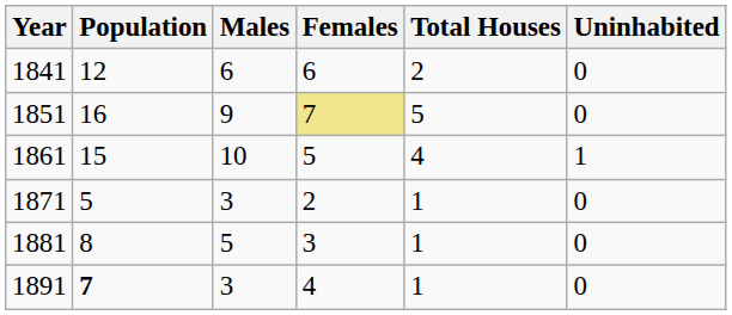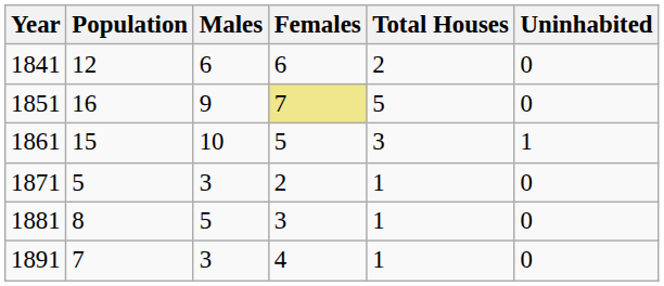 <table class="wikitable">
 <tr>
 <th>Year</th>
 <th>Population</th>
 <th>Males</th>
 <th>Females</th>
 <th>Total Houses</th>
 <th>Uninhabited</th>
 </tr>
 <tr>
 <td>1841</td>
 <td>12</td>
 <td>6</td>
 <td>6</td>
 <td>2</td>
 <td>0</td>
 </tr>
 <tr>
 <td>1851</td>
 <td>16</td>
 <td>9</td>
 <td style="background: khaki;">7</td>
 <td>5</td>
 <td>0</td>
 </tr>
 <tr>
 <td>1861</td>
 <td>15</td>
 <td>10</td>
 <td>5</td>
-<td>4</td>
+<td>3</td>
 <td>1</td>
 </tr>
 <tr>
 <td>1871</td>
 <td>5</td>
 <td>3</td>
 <td>2</td>
 <td>1</td>
 <td>0</td>
 </tr>
 <tr>
 <td>1881</td>
 <td>8</td>
 <td>5</td>
 <td>3</td>
 <td>1</td>
 <td>0</td>
 </tr>
 <tr>
 <td>1891</td>
-<td><strong>7</strong></td>
+<td>7</td>
 <td>3</td>
 <td>4</td>
 <td>1</td>
 <td>0</td>
 </tr>
 </table>
